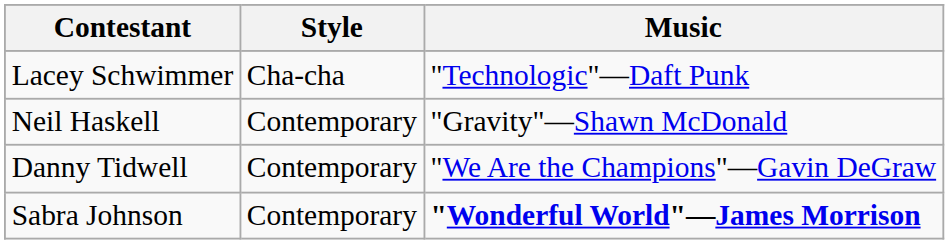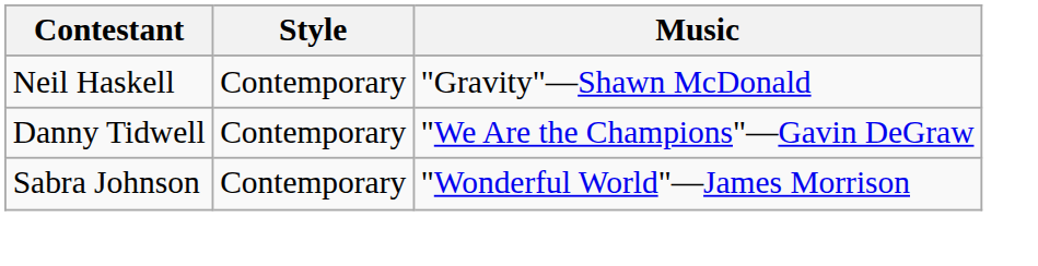 <table class="wikitable">
 <tr>
 <th>Contestant</th>
 <th>Style</th>
 <th>Music</th>
-</tr>
-<tr>
-<td>Lacey Schwimmer</td>
-<td>Cha-cha</td>
-<td>"<a href='#'>Technologic</a>"—<a href='#'>Daft Punk</a></td>
 </tr>
 <tr>
 <td>Neil Haskell</td>
 <td>Contemporary</td>
 <td>"Gravity"—<a href='#'>Shawn McDonald</a></td>
 </tr>
 <tr>
 <td>Danny Tidwell</td>
 <td>Contemporary</td>
 <td>"<a href='#'>We Are the Champions</a>"—<a href='#'>Gavin DeGraw</a></td>
 </tr>
 <tr>
 <td>Sabra  Johnson</td>
 <td>Contemporary</td>
-<td><strong>"<a href='#'>Wonderful World</a>"—<a href='#'>James Morrison</a></strong></td>
+<td>"<a href='#'>Wonderful World</a>"—<a href='#'>James Morrison</a></td>
 </tr>
 </table>
